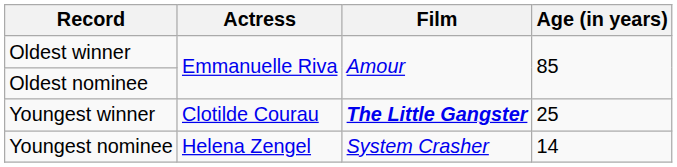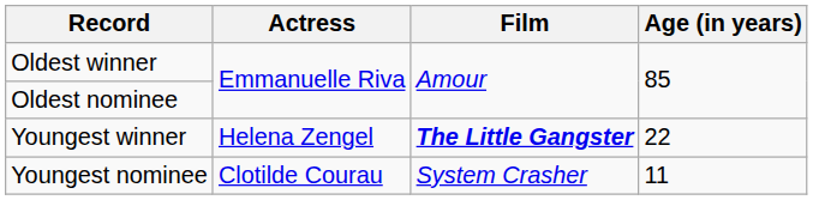 <table class="wikitable sortable">
 <tr>
 <th>Record</th>
 <th>Actress</th>
 <th>Film</th>
 <th>Age (in years)</th>
 </tr>
 <tr>
 <td>Oldest winner</td>
 <td rowspan="2"><a href='#'>Emmanuelle Riva</a></td>
 <td rowspan="2"><em><a href='#'>Amour</a></em></td>
 <td rowspan="2">85</td>
 </tr>
 <tr>
 <td>Oldest nominee</td>
 </tr>
 <tr>
 <td>Youngest winner</td>
-<td><a href='#'>Clotilde Courau</a></td>
+<td><a href='#'>Helena Zengel</a></td>
 <td><strong><em><a href='#'>The Little Gangster</a></em></strong></td>
-<td>25</td>
+<td>22</td>
 </tr>
 <tr>
 <td>Youngest nominee</td>
-<td><a href='#'>Helena Zengel</a></td>
+<td><a href='#'>Clotilde Courau</a></td>
 <td><em><a href='#'>System Crasher</a></em></td>
-<td>14</td>
+<td>11</td>
 </tr>
 </table>
